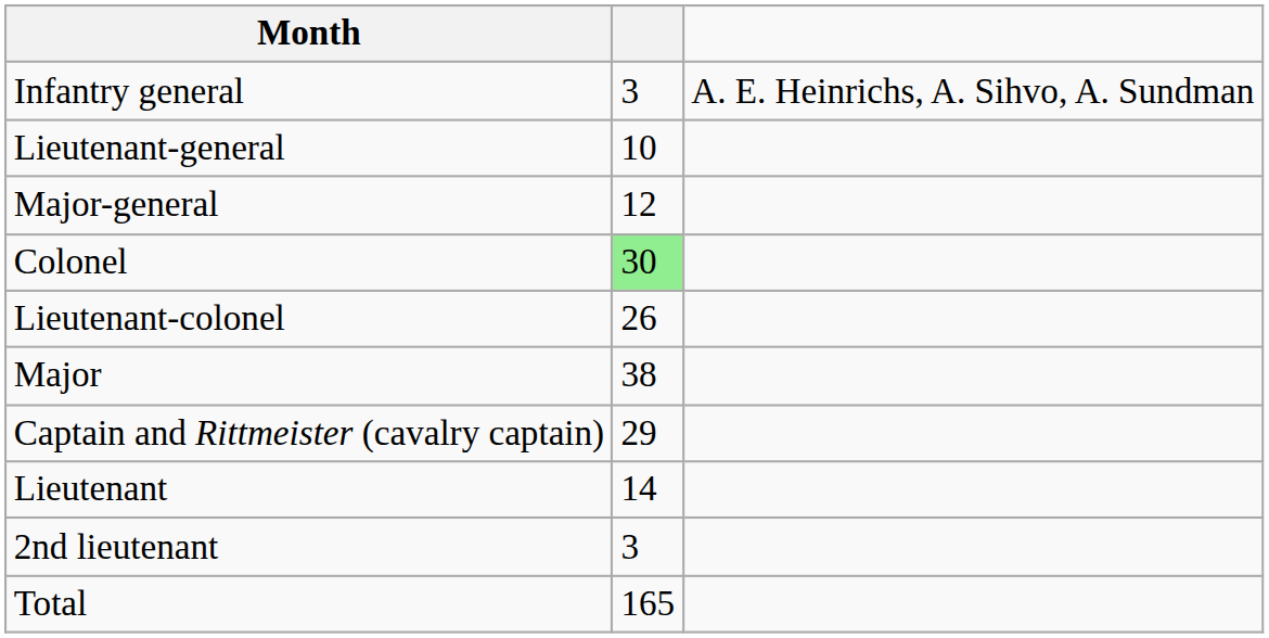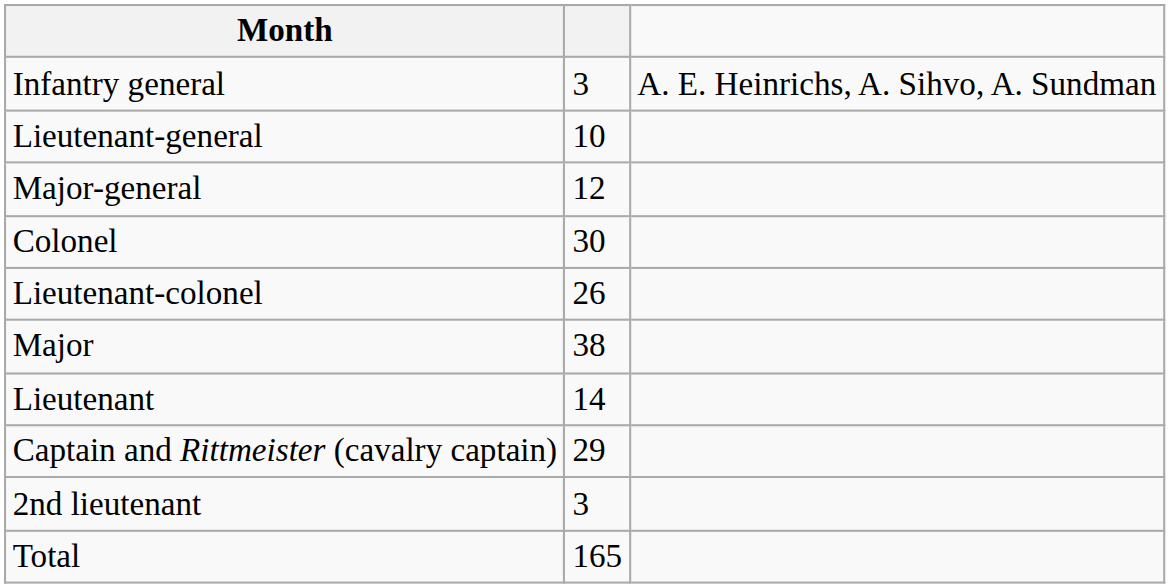 <table class="wikitable">
 <tr>
 <th>Month</th>
 <th></th>
 </tr>
 <tr>
 <td>Infantry general</td>
 <td>3</td>
 <td>A. E. Heinrichs, A. Sihvo, A. Sundman</td>
 </tr>
 <tr>
 <td>Lieutenant-general</td>
 <td>10</td>
 <td></td>
 </tr>
 <tr>
 <td>Major-general</td>
 <td>12</td>
 <td></td>
 </tr>
 <tr>
 <td>Colonel</td>
-<td style="background: lightgreen;">30</td>
+<td>30</td>
 <td></td>
 </tr>
 <tr>
 <td>Lieutenant-colonel</td>
 <td>26</td>
 <td></td>
 </tr>
 <tr>
 <td>Major</td>
 <td>38</td>
 <td></td>
 </tr>
 <tr>
-<td>Captain and <em>Rittmeister</em> (cavalry captain)</td>
-<td>29</td>
+<td>Lieutenant</td>
+<td>14</td>
 <td></td>
 </tr>
 <tr>
-<td>Lieutenant</td>
-<td>14</td>
+<td>Captain and <em>Rittmeister</em> (cavalry captain)</td>
+<td>29</td>
 <td></td>
 </tr>
 <tr>
 <td>2nd lieutenant</td>
 <td>3</td>
 <td></td>
 </tr>
 <tr>
 <td>Total</td>
 <td>165</td>
 <td></td>
 </tr>
 </table>
